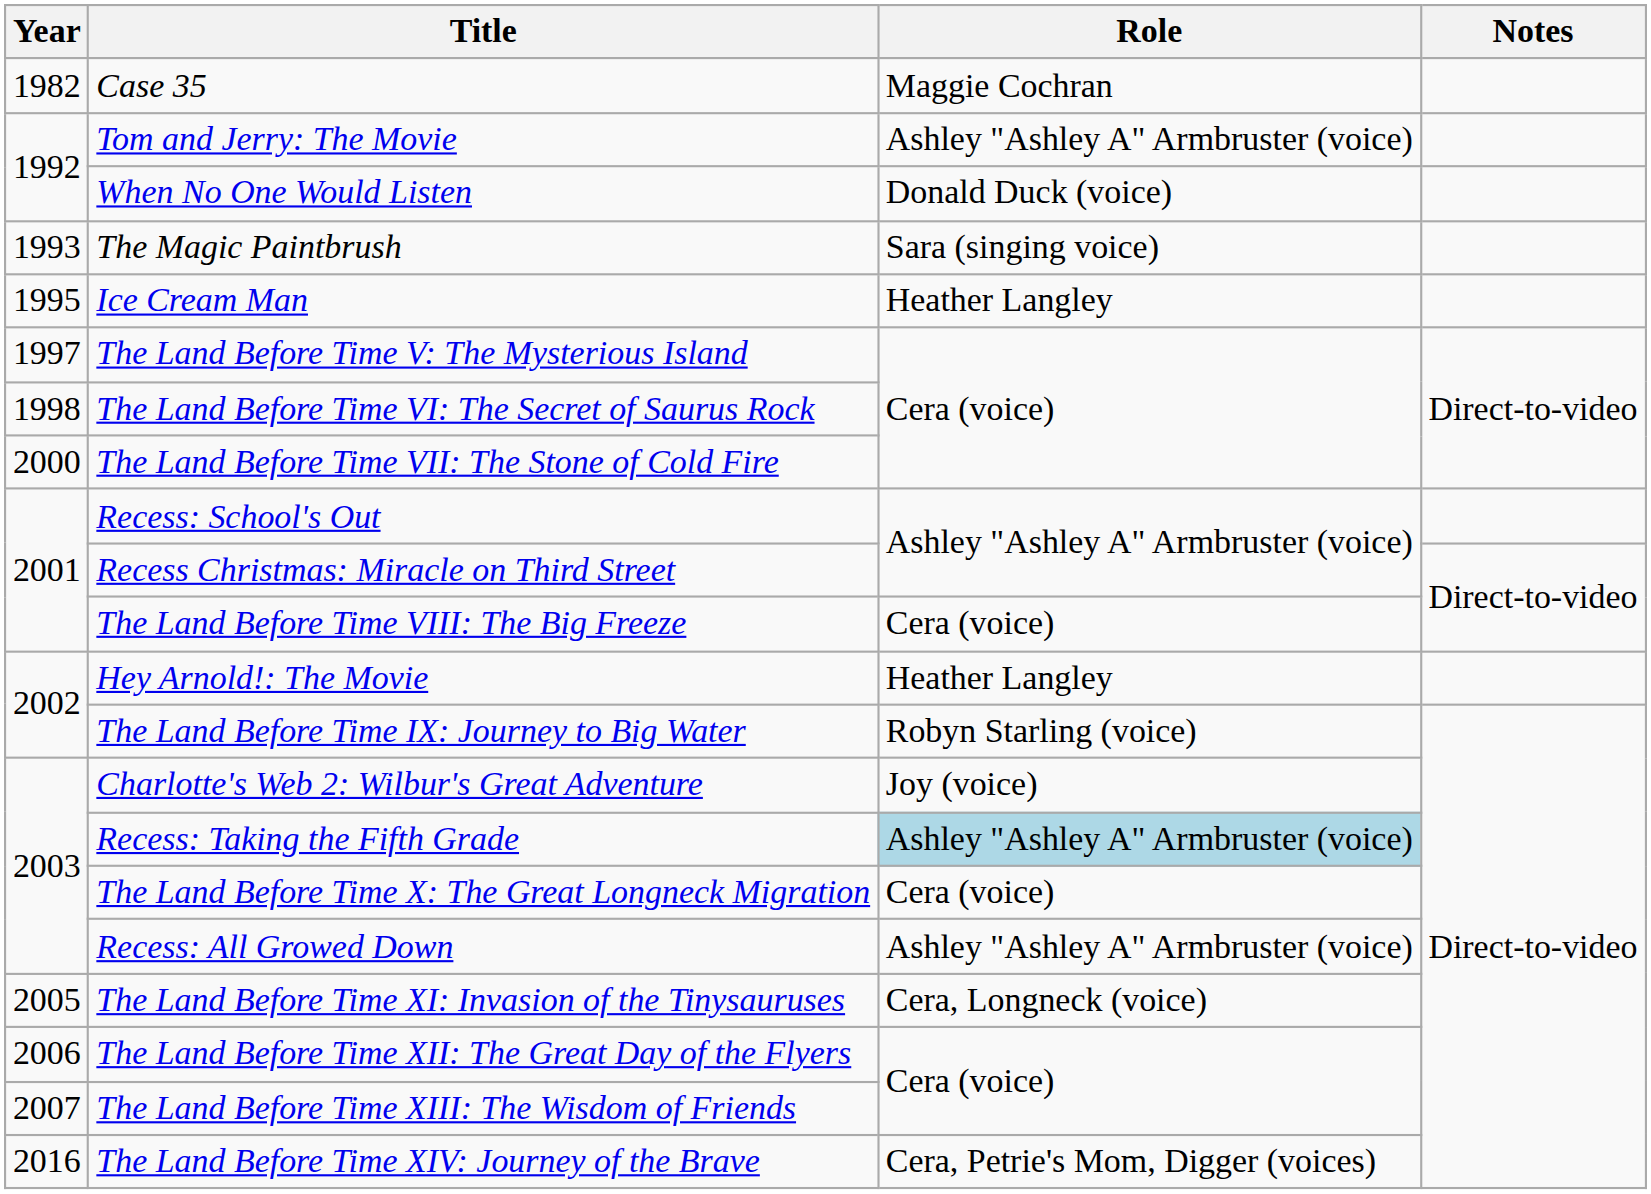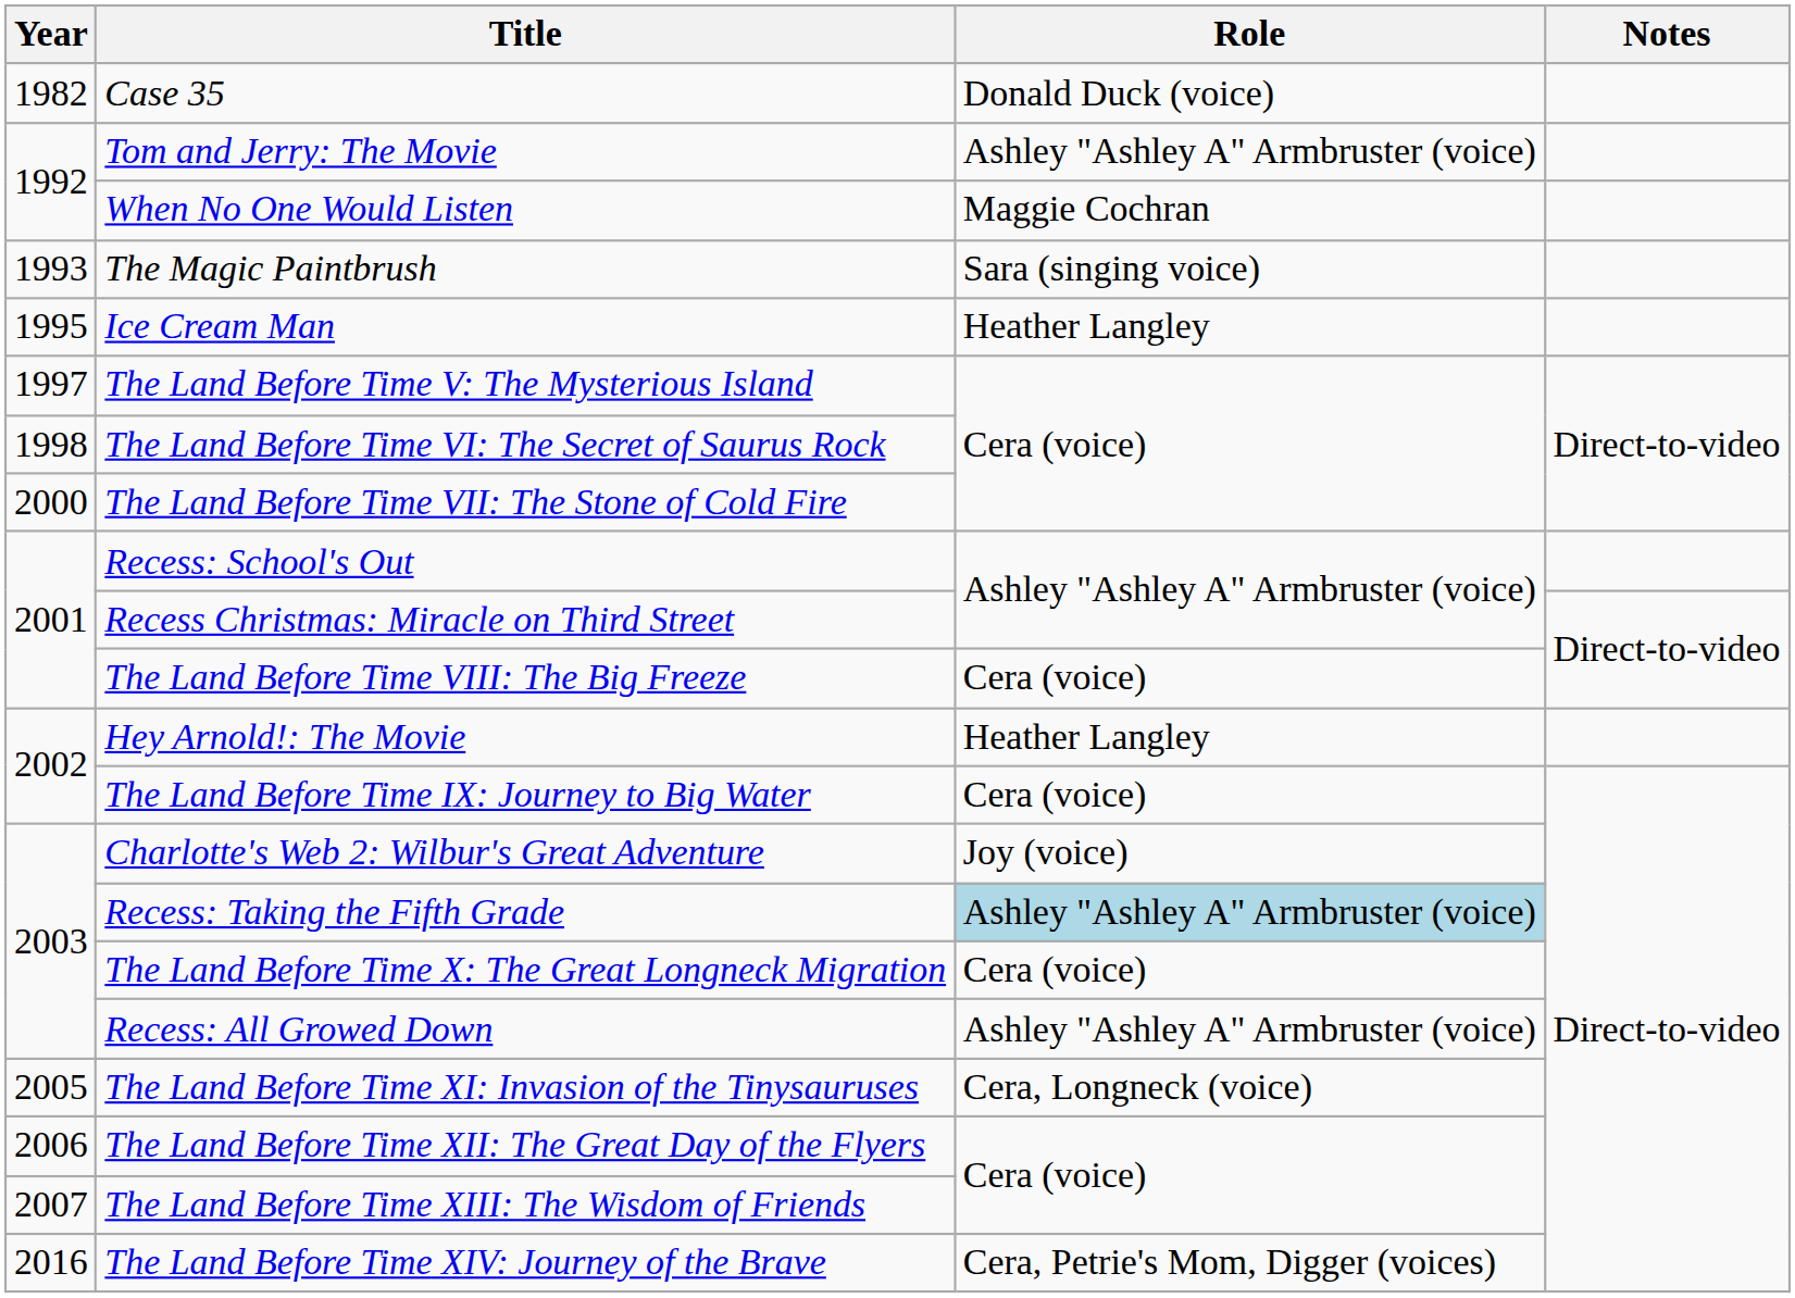 <table class="wikitable sortable">
 <tr>
 <th>Year</th>
 <th>Title</th>
 <th>Role</th>
 <th class="unsortable">Notes</th>
 </tr>
 <tr>
 <td>1982</td>
 <td><em>Case 35</em></td>
-<td>Maggie Cochran</td>
+<td>Donald Duck (voice)</td>
 <td></td>
 </tr>
 <tr>
 <td rowspan="2">1992</td>
 <td><em><a href='#'>Tom and Jerry: The Movie</a></em></td>
 <td>Ashley "Ashley A" Armbruster (voice)</td>
 <td></td>
 </tr>
 <tr>
 <td><em><a href='#'>When No One Would Listen</a></em></td>
-<td>Donald Duck (voice)</td>
+<td>Maggie Cochran</td>
 <td></td>
 </tr>
 <tr>
 <td>1993</td>
 <td><em>The Magic Paintbrush</em></td>
 <td>Sara (singing voice)</td>
 <td></td>
 </tr>
 <tr>
 <td>1995</td>
 <td><em><a href='#'>Ice Cream Man</a></em></td>
 <td>Heather Langley</td>
 <td></td>
 </tr>
 <tr>
 <td>1997</td>
 <td><em><a href='#'>The Land Before Time V: The Mysterious Island</a></em></td>
 <td rowspan="3">Cera (voice)</td>
 <td rowspan="3">Direct-to-video</td>
 </tr>
 <tr>
 <td>1998</td>
 <td><em><a href='#'>The Land Before Time VI: The Secret of Saurus Rock</a></em></td>
 </tr>
 <tr>
 <td>2000</td>
 <td><em><a href='#'>The Land Before Time VII: The Stone of Cold Fire</a></em></td>
 </tr>
 <tr>
 <td rowspan="3">2001</td>
 <td><em><a href='#'>Recess: School's Out</a></em></td>
 <td rowspan="2">Ashley "Ashley A" Armbruster (voice)</td>
 <td></td>
 </tr>
 <tr>
 <td><em><a href='#'>Recess Christmas: Miracle on Third Street</a></em></td>
 <td rowspan="2">Direct-to-video</td>
 </tr>
 <tr>
 <td><em><a href='#'>The Land Before Time VIII: The Big Freeze</a></em></td>
 <td>Cera (voice)</td>
 </tr>
 <tr>
 <td rowspan="2">2002</td>
 <td><em><a href='#'>Hey Arnold!: The Movie</a></em></td>
 <td>Heather Langley</td>
 <td></td>
 </tr>
 <tr>
 <td><em><a href='#'>The Land Before Time IX: Journey to Big Water</a></em></td>
-<td>Robyn Starling (voice)</td>
+<td>Cera (voice)</td>
 <td rowspan="9">Direct-to-video</td>
 </tr>
 <tr>
 <td rowspan="4">2003</td>
 <td><em><a href='#'>Charlotte's Web 2: Wilbur's Great Adventure</a></em></td>
 <td>Joy (voice)</td>
 </tr>
 <tr>
 <td><em><a href='#'>Recess: Taking the Fifth Grade</a></em></td>
 <td style="background: lightblue;">Ashley "Ashley A" Armbruster (voice)</td>
 </tr>
 <tr>
 <td><em><a href='#'>The Land Before Time X: The Great Longneck Migration</a></em></td>
 <td>Cera (voice)</td>
 </tr>
 <tr>
 <td><em><a href='#'>Recess: All Growed Down</a></em></td>
 <td>Ashley "Ashley A" Armbruster (voice)</td>
 </tr>
 <tr>
 <td>2005</td>
 <td><em><a href='#'>The Land Before Time XI: Invasion of the Tinysauruses</a></em></td>
 <td>Cera, Longneck (voice)</td>
 </tr>
 <tr>
 <td>2006</td>
 <td><em><a href='#'>The Land Before Time XII: The Great Day of the Flyers</a></em></td>
 <td rowspan="2">Cera (voice)</td>
 </tr>
 <tr>
 <td>2007</td>
 <td><em><a href='#'>The Land Before Time XIII: The Wisdom of Friends</a></em></td>
 </tr>
 <tr>
 <td>2016</td>
 <td><em><a href='#'>The Land Before Time XIV: Journey of the Brave</a></em></td>
 <td>Cera, Petrie's Mom, Digger (voices)</td>
 </tr>
 </table>
